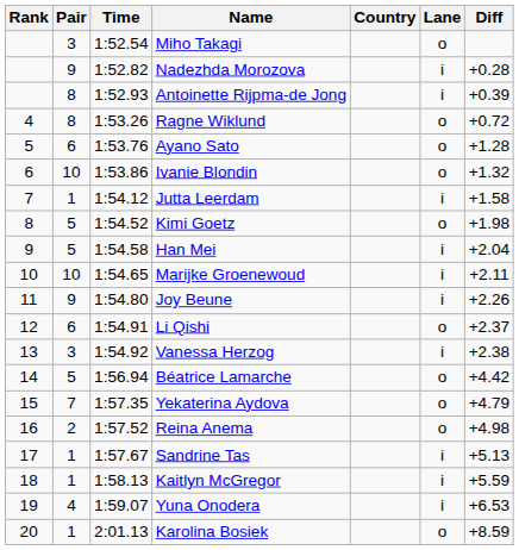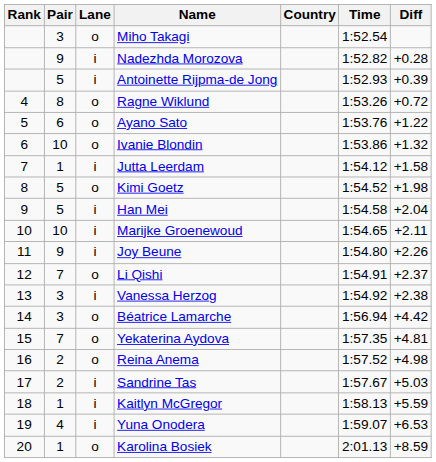 <table class="wikitable sortable" style="text-align:center">
 <tr>
 <th>Rank</th>
 <th>Pair</th>
-<th>Time</th>
+<th>Lane</th>
 <th>Name</th>
 <th>Country</th>
-<th>Lane</th>
+<th>Time</th>
 <th>Diff</th>
 </tr>
 <tr>
 <td></td>
 <td>3</td>
-<td>1:52.54</td>
+<td>o</td>
 <td align=left><a href='#'>Miho Takagi</a></td>
 <td align=left></td>
-<td>o</td>
+<td>1:52.54</td>
 <td></td>
 </tr>
 <tr>
 <td></td>
 <td>9</td>
-<td>1:52.82</td>
+<td>i</td>
 <td align=left><a href='#'>Nadezhda Morozova</a></td>
 <td align=left></td>
-<td>i</td>
+<td>1:52.82</td>
 <td>+0.28</td>
 </tr>
 <tr>
 <td></td>
-<td>8</td>
-<td>1:52.93</td>
+<td>5</td>
+<td>i</td>
 <td align=left><a href='#'>Antoinette Rijpma-de Jong</a></td>
 <td align=left></td>
-<td>i</td>
+<td>1:52.93</td>
 <td>+0.39</td>
 </tr>
 <tr>
 <td>4</td>
 <td>8</td>
-<td>1:53.26</td>
+<td>o</td>
 <td align=left><a href='#'>Ragne Wiklund</a></td>
 <td align=left></td>
-<td>o</td>
+<td>1:53.26</td>
 <td>+0.72</td>
 </tr>
 <tr>
 <td>5</td>
 <td>6</td>
-<td>1:53.76</td>
+<td>o</td>
 <td align=left><a href='#'>Ayano Sato</a></td>
 <td align=left></td>
-<td>o</td>
-<td>+1.28</td>
+<td>1:53.76</td>
+<td>+1.22</td>
 </tr>
 <tr>
 <td>6</td>
 <td>10</td>
-<td>1:53.86</td>
+<td>o</td>
 <td align=left><a href='#'>Ivanie Blondin</a></td>
 <td align=left></td>
-<td>o</td>
+<td>1:53.86</td>
 <td>+1.32</td>
 </tr>
 <tr>
 <td>7</td>
 <td>1</td>
-<td>1:54.12</td>
+<td>i</td>
 <td align=left><a href='#'>Jutta Leerdam</a></td>
 <td align=left></td>
-<td>i</td>
+<td>1:54.12</td>
 <td>+1.58</td>
 </tr>
 <tr>
 <td>8</td>
 <td>5</td>
-<td>1:54.52</td>
+<td>o</td>
 <td align=left><a href='#'>Kimi Goetz</a></td>
 <td align=left></td>
-<td>o</td>
+<td>1:54.52</td>
 <td>+1.98</td>
 </tr>
 <tr>
 <td>9</td>
 <td>5</td>
-<td>1:54.58</td>
+<td>i</td>
 <td align=left><a href='#'>Han Mei</a></td>
 <td align=left></td>
-<td>i</td>
+<td>1:54.58</td>
 <td>+2.04</td>
 </tr>
 <tr>
 <td>10</td>
 <td>10</td>
-<td>1:54.65</td>
+<td>i</td>
 <td align=left><a href='#'>Marijke Groenewoud</a></td>
 <td align=left></td>
-<td>i</td>
+<td>1:54.65</td>
 <td>+2.11</td>
 </tr>
 <tr>
 <td>11</td>
 <td>9</td>
-<td>1:54.80</td>
+<td>i</td>
 <td align=left><a href='#'>Joy Beune</a></td>
 <td align=left></td>
-<td>i</td>
+<td>1:54.80</td>
 <td>+2.26</td>
 </tr>
 <tr>
 <td>12</td>
-<td>6</td>
-<td>1:54.91</td>
+<td>7</td>
+<td>o</td>
 <td align=left><a href='#'>Li Qishi</a></td>
 <td align=left></td>
-<td>o</td>
+<td>1:54.91</td>
 <td>+2.37</td>
 </tr>
 <tr>
 <td>13</td>
 <td>3</td>
-<td>1:54.92</td>
+<td>i</td>
 <td align=left><a href='#'>Vanessa Herzog</a></td>
 <td align=left></td>
-<td>i</td>
+<td>1:54.92</td>
 <td>+2.38</td>
 </tr>
 <tr>
 <td>14</td>
-<td>5</td>
-<td>1:56.94</td>
+<td>3</td>
+<td>o</td>
 <td align=left><a href='#'>Béatrice Lamarche</a></td>
 <td align=left></td>
-<td>o</td>
+<td>1:56.94</td>
 <td>+4.42</td>
 </tr>
 <tr>
 <td>15</td>
 <td>7</td>
-<td>1:57.35</td>
+<td>o</td>
 <td align=left><a href='#'>Yekaterina Aydova</a></td>
 <td align=left></td>
-<td>o</td>
-<td>+4.79</td>
+<td>1:57.35</td>
+<td>+4.81</td>
 </tr>
 <tr>
 <td>16</td>
 <td>2</td>
-<td>1:57.52</td>
+<td>o</td>
 <td align=left><a href='#'>Reina Anema</a></td>
 <td align=left></td>
-<td>o</td>
+<td>1:57.52</td>
 <td>+4.98</td>
 </tr>
 <tr>
 <td>17</td>
-<td>1</td>
-<td>1:57.67</td>
+<td>2</td>
+<td>i</td>
 <td align=left><a href='#'>Sandrine Tas</a></td>
 <td align=left></td>
-<td>i</td>
-<td>+5.13</td>
+<td>1:57.67</td>
+<td>+5.03</td>
 </tr>
 <tr>
 <td>18</td>
 <td>1</td>
-<td>1:58.13</td>
+<td>i</td>
 <td align=left><a href='#'>Kaitlyn McGregor</a></td>
 <td align=left></td>
-<td>i</td>
+<td>1:58.13</td>
 <td>+5.59</td>
 </tr>
 <tr>
 <td>19</td>
 <td>4</td>
-<td>1:59.07</td>
+<td>i</td>
 <td align=left><a href='#'>Yuna Onodera</a></td>
 <td align=left></td>
-<td>i</td>
+<td>1:59.07</td>
 <td>+6.53</td>
 </tr>
 <tr>
 <td>20</td>
 <td>1</td>
-<td>2:01.13</td>
+<td>o</td>
 <td align=left><a href='#'>Karolina Bosiek</a></td>
 <td align=left></td>
-<td>o</td>
+<td>2:01.13</td>
 <td>+8.59</td>
 </tr>
 </table>
